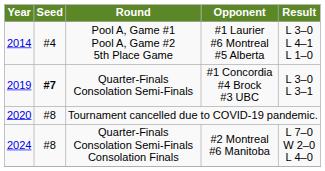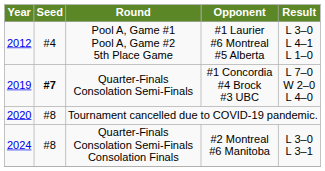 <table class="wikitable" style="text-align:center">
 <tr align="center"  style=" background:#5C8727;color:#FFFFFF;">
 <td><strong>Year</strong></td>
 <td><strong>Seed</strong></td>
 <td><strong>Round</strong></td>
 <td><strong>Opponent</strong></td>
 <td><strong>Result</strong></td>
 </tr>
 <tr>
-<td rowspan=1><a href='#'>2014</a></td>
+<td rowspan=1><a href='#'>2012</a></td>
 <td>#4</td>
 <td>Pool A, Game #1<br>Pool A, Game #2<br>5th Place Game</td>
 <td>#1 Laurier<br>#6 Montreal<br>#5 Alberta</td>
 <td>L 3–0<br>L 4–1<br>L 1–0</td>
 </tr>
 <tr>
 <td rowspan=1><a href='#'>2019</a></td>
 <td><strong>#7</strong></td>
 <td>Quarter-Finals<br>Consolation Semi-Finals</td>
 <td>#1 Concordia<br>#4 Brock<br>#3 UBC</td>
-<td>L 3–0<br>L 3–1</td>
+<td>L 7–0<br>W 2–0<br>L 4–0</td>
 </tr>
 <tr style="text-align:center;">
 <td rowspan=1><a href='#'>2020</a></td>
 <td>#8</td>
 <td colspan=3>Tournament cancelled due to COVID-19 pandemic.</td>
 </tr>
 <tr>
 <td rowspan=1><a href='#'>2024</a></td>
 <td>#8</td>
 <td>Quarter-Finals<br>Consolation Semi-Finals<br>Consolation Finals</td>
 <td>#2 Montreal<br>#6 Manitoba</td>
-<td>L 7–0<br>W 2–0<br>L 4–0</td>
+<td>L 3–0<br>L 3–1</td>
 </tr>
 <tr style="text-align:center;">
 </tr>
 </table>
